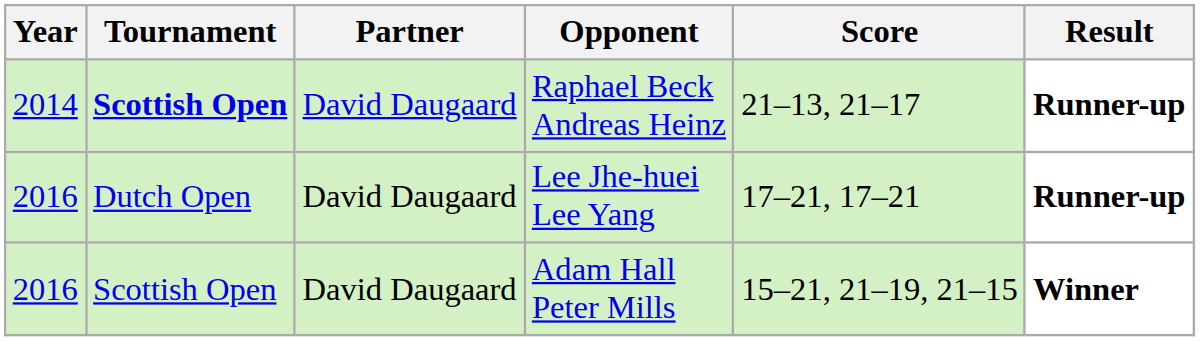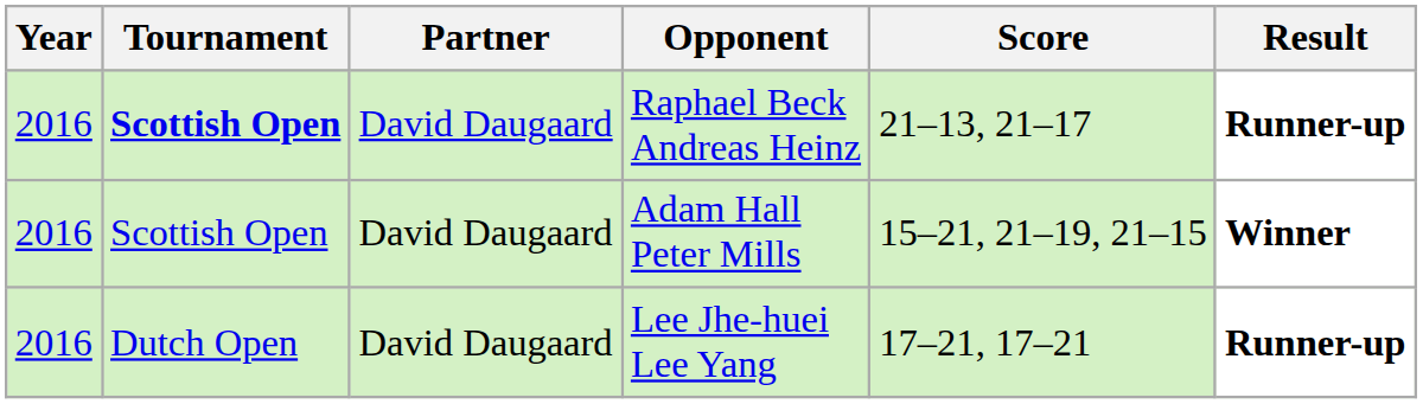 <table class="sortable wikitable" style="font-size: 90%;">
 <tr>
 <th>Year</th>
 <th>Tournament</th>
 <th>Partner</th>
 <th>Opponent</th>
 <th>Score</th>
 <th>Result</th>
 </tr>
 <tr style="background:#D4F1C5">
-<td align="center"><a href='#'>2014</a></td>
+<td align="center"><a href='#'>2016</a></td>
 <td align="left"><strong><a href='#'>Scottish Open</a></strong></td>
 <td align="left"> <a href='#'>David Daugaard</a></td>
 <td align="left"> <a href='#'>Raphael Beck</a><br> <a href='#'>Andreas Heinz</a></td>
 <td align="left">21–13, 21–17</td>
-<td style="text-align:left; background:white"> <strong>Runner-up</strong></td>
-</tr>
-<tr style="background:#D4F1C5">
-<td align="center"><a href='#'>2016</a></td>
-<td align="left"><a href='#'>Dutch Open</a></td>
-<td align="left"> David Daugaard</td>
-<td align="left"> <a href='#'>Lee Jhe-huei</a><br> <a href='#'>Lee Yang</a></td>
-<td align="left">17–21, 17–21</td>
 <td style="text-align:left; background:white"> <strong>Runner-up</strong></td>
 </tr>
 <tr style="background:#D4F1C5">
 <td align="center"><a href='#'>2016</a></td>
 <td align="left"><a href='#'>Scottish Open</a></td>
 <td align="left"> David Daugaard</td>
 <td align="left"> <a href='#'>Adam Hall</a><br> <a href='#'>Peter Mills</a></td>
 <td align="left">15–21, 21–19, 21–15</td>
 <td style="text-align:left; background:white"> <strong>Winner</strong></td>
 </tr>
+<tr style="background:#D4F1C5">
+<td align="center"><a href='#'>2016</a></td>
+<td align="left"><a href='#'>Dutch Open</a></td>
+<td align="left"> David Daugaard</td>
+<td align="left"> <a href='#'>Lee Jhe-huei</a><br> <a href='#'>Lee Yang</a></td>
+<td align="left">17–21, 17–21</td>
+<td style="text-align:left; background:white"> <strong>Runner-up</strong></td>
+</tr>
 </table>
